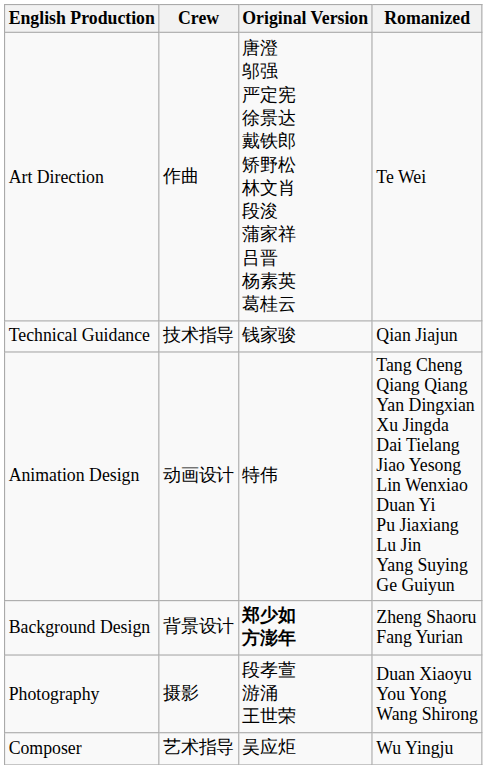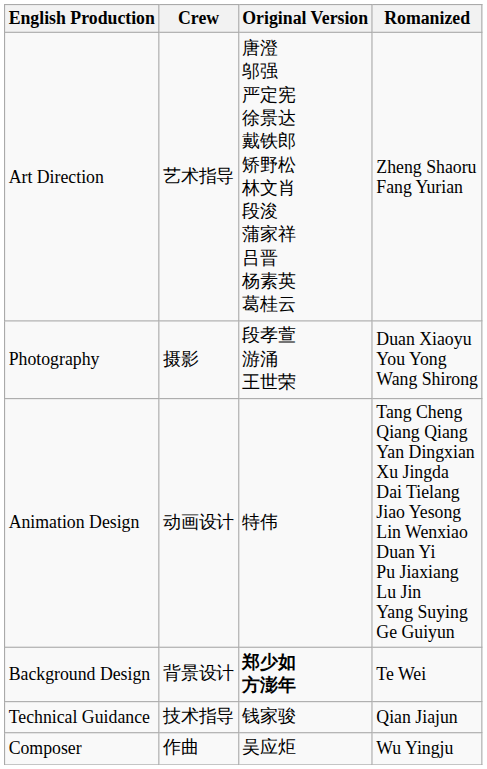 <table class="wikitable">
 <tr>
 <th>English Production</th>
 <th>Crew</th>
 <th>Original Version</th>
 <th>Romanized</th>
 </tr>
 <tr>
 <td>Art Direction</td>
-<td>作曲</td>
+<td>艺术指导</td>
 <td>唐澄<br>邬强<br>严定宪<br>徐景达<br>戴铁郎<br>矫野松<br>林文肖<br>段浚<br>蒲家祥<br>吕晋<br>杨素英<br>葛桂云</td>
-<td>Te Wei</td>
+<td>Zheng Shaoru<br>Fang Yurian</td>
 </tr>
 <tr>
-<td>Technical Guidance</td>
-<td>技术指导</td>
-<td>钱家骏</td>
-<td>Qian Jiajun</td>
+<td>Photography</td>
+<td>摄影</td>
+<td>段孝萱<br>游涌<br>王世荣</td>
+<td>Duan Xiaoyu<br>You Yong<br>Wang Shirong</td>
 </tr>
 <tr>
 <td>Animation Design</td>
 <td>动画设计</td>
 <td>特伟</td>
 <td>Tang Cheng<br>Qiang Qiang<br>Yan Dingxian<br>Xu Jingda<br>Dai Tielang<br>Jiao Yesong<br>Lin Wenxiao<br>Duan Yi<br>Pu Jiaxiang<br>Lu Jin<br>Yang Suying<br>Ge Guiyun</td>
 </tr>
 <tr>
 <td>Background Design</td>
 <td>背景设计</td>
 <td><strong>郑少如<br>方澎年</strong></td>
-<td>Zheng Shaoru<br>Fang Yurian</td>
+<td>Te Wei</td>
 </tr>
 <tr>
-<td>Photography</td>
-<td>摄影</td>
-<td>段孝萱<br>游涌<br>王世荣</td>
-<td>Duan Xiaoyu<br>You Yong<br>Wang Shirong</td>
+<td>Technical Guidance</td>
+<td>技术指导</td>
+<td>钱家骏</td>
+<td>Qian Jiajun</td>
 </tr>
 <tr>
 <td>Composer</td>
-<td>艺术指导</td>
+<td>作曲</td>
 <td>吴应炬</td>
 <td>Wu Yingju</td>
 </tr>
 </table>
